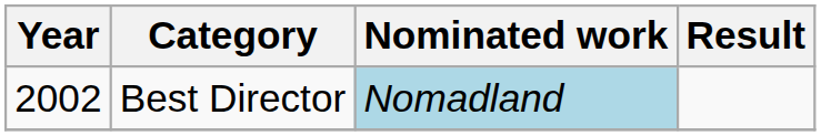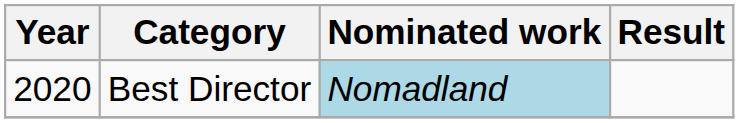 <table class="wikitable">
 <tr>
 <th>Year</th>
 <th>Category</th>
 <th>Nominated work</th>
 <th>Result</th>
 </tr>
 <tr>
-<td>2002</td>
+<td>2020</td>
 <td>Best Director</td>
 <td style="background: lightblue;"><em>Nomadland</em></td>
 <td></td>
 </tr>
 <tr>
 </tr>
 </table>
